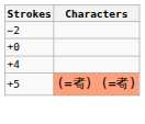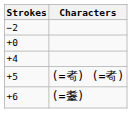 <table class="wikitable">
 <tr>
 <th>Strokes</th>
 <th>Characters</th>
 </tr>
 <tr>
 <td>−2</td>
 <td style="font-size: large;"></td>
 </tr>
 <tr>
 <td>+0</td>
 <td style="font-size: large;"> </td>
 </tr>
 <tr>
 <td>+4</td>
 <td style="font-size: large;">  </td>
 </tr>
 <tr>
 <td>+5</td>
-<td style="background: lightsalmon; font-size: large;">  (=耇)  (=耇)</td>
+<td style="font-size: large;">  (=耇)  (=耇)</td>
+</tr>
+<tr>
+<td>+6</td>
+<td style="font-size: large;"> (=耋) </td>
 </tr>
 </table>
